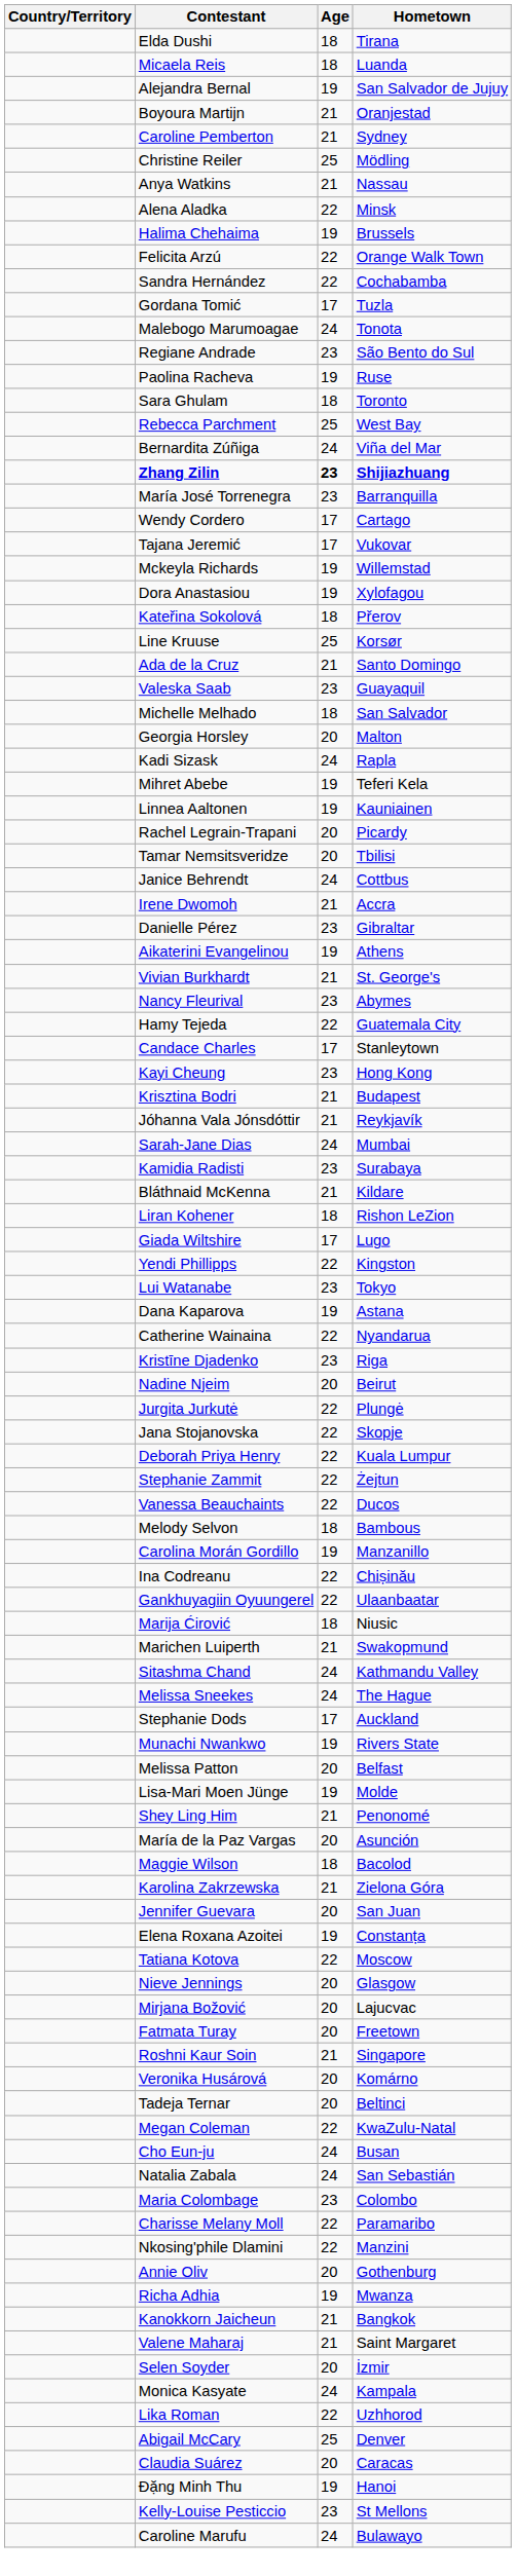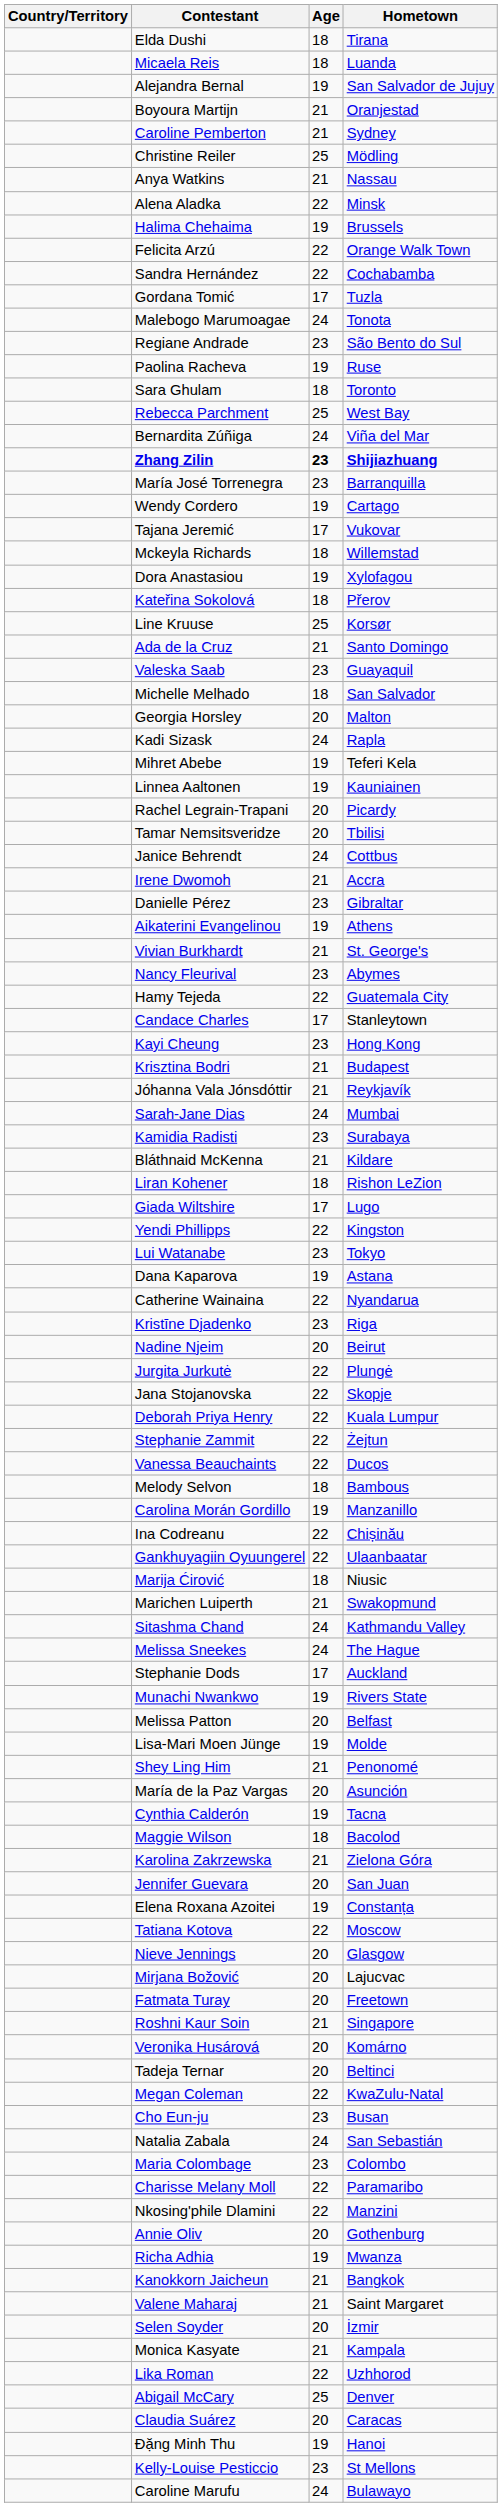 <table class="wikitable sortable" style="font-size:95%;">
 <tr>
 <th>Country/Territory</th>
 <th>Contestant</th>
 <th>Age</th>
 <th>Hometown</th>
 </tr>
 <tr>
 <td><strong></strong></td>
 <td>Elda Dushi</td>
 <td>18</td>
 <td><a href='#'>Tirana</a></td>
 </tr>
 <tr>
 <td><strong></strong></td>
 <td><a href='#'>Micaela Reis</a></td>
 <td>18</td>
 <td><a href='#'>Luanda</a></td>
 </tr>
 <tr>
 <td><strong></strong></td>
 <td>Alejandra Bernal</td>
 <td>19</td>
 <td><a href='#'>San Salvador de Jujuy</a></td>
 </tr>
 <tr>
 <td><strong></strong></td>
 <td>Boyoura Martijn</td>
 <td>21</td>
 <td><a href='#'>Oranjestad</a></td>
 </tr>
 <tr>
 <td><strong></strong></td>
 <td><a href='#'>Caroline Pemberton</a></td>
 <td>21</td>
 <td><a href='#'>Sydney</a></td>
 </tr>
 <tr>
 <td><strong></strong></td>
 <td>Christine Reiler</td>
 <td>25</td>
 <td><a href='#'>Mödling</a></td>
 </tr>
 <tr>
 <td><strong></strong></td>
 <td>Anya Watkins</td>
 <td>21</td>
 <td><a href='#'>Nassau</a></td>
 </tr>
 <tr>
 <td><strong></strong></td>
 <td>Alena Aladka</td>
 <td>22</td>
 <td><a href='#'>Minsk</a></td>
 </tr>
 <tr>
 <td><strong></strong></td>
 <td><a href='#'>Halima Chehaima</a></td>
 <td>19</td>
 <td><a href='#'>Brussels</a></td>
 </tr>
 <tr>
 <td><strong></strong></td>
 <td>Felicita Arzú</td>
 <td>22</td>
 <td><a href='#'>Orange Walk Town</a></td>
 </tr>
 <tr>
 <td><strong></strong></td>
 <td>Sandra Hernández</td>
 <td>22</td>
 <td><a href='#'>Cochabamba</a></td>
 </tr>
 <tr>
 <td><strong></strong></td>
 <td>Gordana Tomić</td>
 <td>17</td>
 <td><a href='#'>Tuzla</a></td>
 </tr>
 <tr>
 <td><strong></strong></td>
 <td>Malebogo Marumoagae</td>
 <td>24</td>
 <td><a href='#'>Tonota</a></td>
 </tr>
 <tr>
 <td><strong></strong></td>
 <td>Regiane Andrade</td>
 <td>23</td>
 <td><a href='#'>São Bento do Sul</a></td>
 </tr>
 <tr>
 <td><strong></strong></td>
 <td>Paolina Racheva</td>
 <td>19</td>
 <td><a href='#'>Ruse</a></td>
 </tr>
 <tr>
 <td><strong></strong></td>
 <td>Sara Ghulam</td>
 <td>18</td>
 <td><a href='#'>Toronto</a></td>
 </tr>
 <tr>
 <td><strong></strong></td>
 <td><a href='#'>Rebecca Parchment</a></td>
 <td>25</td>
 <td><a href='#'>West Bay</a></td>
 </tr>
 <tr>
 <td><strong></strong></td>
 <td>Bernardita Zúñiga</td>
 <td>24</td>
 <td><a href='#'>Viña del Mar</a></td>
 </tr>
 <tr>
 <td><strong></strong></td>
 <td><strong><a href='#'>Zhang Zilin</a></strong></td>
 <td><strong>23</strong></td>
 <td><strong><a href='#'>Shijiazhuang</a></strong></td>
 </tr>
 <tr>
 <td><strong></strong></td>
 <td>María José Torrenegra</td>
 <td>23</td>
 <td><a href='#'>Barranquilla</a></td>
 </tr>
 <tr>
 <td><strong></strong></td>
 <td>Wendy Cordero</td>
-<td>17</td>
+<td>19</td>
 <td><a href='#'>Cartago</a></td>
 </tr>
 <tr>
 <td><strong></strong></td>
 <td>Tajana Jeremić</td>
 <td>17</td>
 <td><a href='#'>Vukovar</a></td>
 </tr>
 <tr>
 <td><strong></strong></td>
 <td>Mckeyla Richards</td>
-<td>19</td>
+<td>18</td>
 <td><a href='#'>Willemstad</a></td>
 </tr>
 <tr>
 <td><strong></strong></td>
 <td>Dora Anastasiou</td>
 <td>19</td>
 <td><a href='#'>Xylofagou</a></td>
 </tr>
 <tr>
 <td><strong></strong></td>
 <td><a href='#'>Kateřina Sokolová</a></td>
 <td>18</td>
 <td><a href='#'>Přerov</a></td>
 </tr>
 <tr>
 <td><strong></strong></td>
 <td>Line Kruuse</td>
 <td>25</td>
 <td><a href='#'>Korsør</a></td>
 </tr>
 <tr>
 <td><strong></strong></td>
 <td><a href='#'>Ada de la Cruz</a></td>
 <td>21</td>
 <td><a href='#'>Santo Domingo</a></td>
 </tr>
 <tr>
 <td><strong></strong></td>
 <td><a href='#'>Valeska Saab</a></td>
 <td>23</td>
 <td><a href='#'>Guayaquil</a></td>
 </tr>
 <tr>
 <td><strong></strong></td>
 <td>Michelle Melhado</td>
 <td>18</td>
 <td><a href='#'>San Salvador</a></td>
 </tr>
 <tr>
 <td><strong></strong></td>
 <td>Georgia Horsley</td>
 <td>20</td>
 <td><a href='#'>Malton</a></td>
 </tr>
 <tr>
 <td><strong></strong></td>
 <td>Kadi Sizask</td>
 <td>24</td>
 <td><a href='#'>Rapla</a></td>
 </tr>
 <tr>
 <td><strong></strong></td>
 <td>Mihret Abebe</td>
 <td>19</td>
 <td>Teferi Kela</td>
 </tr>
 <tr>
 <td><strong></strong></td>
 <td>Linnea Aaltonen</td>
 <td>19</td>
 <td><a href='#'>Kauniainen</a></td>
 </tr>
 <tr>
 <td><strong></strong></td>
 <td>Rachel Legrain-Trapani</td>
 <td>20</td>
 <td><a href='#'>Picardy</a></td>
 </tr>
 <tr>
 <td><strong></strong></td>
 <td>Tamar Nemsitsveridze</td>
 <td>20</td>
 <td><a href='#'>Tbilisi</a></td>
 </tr>
 <tr>
 <td><strong></strong></td>
 <td>Janice Behrendt</td>
 <td>24</td>
 <td><a href='#'>Cottbus</a></td>
 </tr>
 <tr>
 <td><strong></strong></td>
 <td><a href='#'>Irene Dwomoh</a></td>
 <td>21</td>
 <td><a href='#'>Accra</a></td>
 </tr>
 <tr>
 <td><strong></strong></td>
 <td>Danielle Pérez</td>
 <td>23</td>
 <td><a href='#'>Gibraltar</a></td>
 </tr>
 <tr>
 <td><strong></strong></td>
 <td><a href='#'>Aikaterini Evangelinou</a></td>
 <td>19</td>
 <td><a href='#'>Athens</a></td>
 </tr>
 <tr>
 <td><strong></strong></td>
 <td><a href='#'>Vivian Burkhardt</a></td>
 <td>21</td>
 <td><a href='#'>St. George's</a></td>
 </tr>
 <tr>
 <td><strong></strong></td>
 <td><a href='#'>Nancy Fleurival</a></td>
 <td>23</td>
 <td><a href='#'>Abymes</a></td>
 </tr>
 <tr>
 <td><strong></strong></td>
 <td>Hamy Tejeda</td>
 <td>22</td>
 <td><a href='#'>Guatemala City</a></td>
 </tr>
 <tr>
 <td><strong></strong></td>
 <td><a href='#'>Candace Charles</a></td>
 <td>17</td>
 <td>Stanleytown</td>
 </tr>
 <tr>
 <td><strong></strong></td>
 <td><a href='#'>Kayi Cheung</a></td>
 <td>23</td>
 <td><a href='#'>Hong Kong</a></td>
 </tr>
 <tr>
 <td><strong></strong></td>
 <td><a href='#'>Krisztina Bodri</a></td>
 <td>21</td>
 <td><a href='#'>Budapest</a></td>
 </tr>
 <tr>
 <td><strong></strong></td>
 <td>Jóhanna Vala Jónsdóttir</td>
 <td>21</td>
 <td><a href='#'>Reykjavík</a></td>
 </tr>
 <tr>
 <td><strong></strong></td>
 <td><a href='#'>Sarah-Jane Dias</a></td>
 <td>24</td>
 <td><a href='#'>Mumbai</a></td>
 </tr>
 <tr>
 <td><strong></strong></td>
 <td><a href='#'>Kamidia Radisti</a></td>
 <td>23</td>
 <td><a href='#'>Surabaya</a></td>
 </tr>
 <tr>
 <td><strong></strong></td>
 <td>Bláthnaid McKenna</td>
 <td>21</td>
 <td><a href='#'>Kildare</a></td>
 </tr>
 <tr>
 <td><strong></strong></td>
 <td><a href='#'>Liran Kohener</a></td>
 <td>18</td>
 <td><a href='#'>Rishon LeZion</a></td>
 </tr>
 <tr>
 <td><strong></strong></td>
 <td><a href='#'>Giada Wiltshire</a></td>
 <td>17</td>
 <td><a href='#'>Lugo</a></td>
 </tr>
 <tr>
 <td><strong></strong></td>
 <td><a href='#'>Yendi Phillipps</a></td>
 <td>22</td>
 <td><a href='#'>Kingston</a></td>
 </tr>
 <tr>
 <td><strong></strong></td>
 <td><a href='#'>Lui Watanabe</a></td>
 <td>23</td>
 <td><a href='#'>Tokyo</a></td>
 </tr>
 <tr>
 <td><strong></strong></td>
 <td>Dana Kaparova</td>
 <td>19</td>
 <td><a href='#'>Astana</a></td>
 </tr>
 <tr>
 <td><strong></strong></td>
 <td>Catherine Wainaina</td>
 <td>22</td>
 <td><a href='#'>Nyandarua</a></td>
 </tr>
 <tr>
 <td><strong></strong></td>
 <td><a href='#'>Kristīne Djadenko</a></td>
 <td>23</td>
 <td><a href='#'>Riga</a></td>
 </tr>
 <tr>
 <td><strong></strong></td>
 <td><a href='#'>Nadine Njeim</a></td>
 <td>20</td>
 <td><a href='#'>Beirut</a></td>
 </tr>
 <tr>
 <td><strong></strong></td>
 <td><a href='#'>Jurgita Jurkutė</a></td>
 <td>22</td>
 <td><a href='#'>Plungė</a></td>
 </tr>
 <tr>
 <td><strong></strong></td>
 <td>Jana Stojanovska</td>
 <td>22</td>
 <td><a href='#'>Skopje</a></td>
 </tr>
 <tr>
 <td><strong></strong></td>
 <td><a href='#'>Deborah Priya Henry</a></td>
 <td>22</td>
 <td><a href='#'>Kuala Lumpur</a></td>
 </tr>
 <tr>
 <td><strong></strong></td>
 <td><a href='#'>Stephanie Zammit</a></td>
 <td>22</td>
 <td><a href='#'>Żejtun</a></td>
 </tr>
 <tr>
 <td><strong></strong></td>
 <td><a href='#'>Vanessa Beauchaints</a></td>
 <td>22</td>
 <td><a href='#'>Ducos</a></td>
 </tr>
 <tr>
 <td><strong></strong></td>
 <td>Melody Selvon</td>
 <td>18</td>
 <td><a href='#'>Bambous</a></td>
 </tr>
 <tr>
 <td><strong></strong></td>
 <td><a href='#'>Carolina Morán Gordillo</a></td>
 <td>19</td>
 <td><a href='#'>Manzanillo</a></td>
 </tr>
 <tr>
 <td><strong></strong></td>
 <td>Ina Codreanu</td>
 <td>22</td>
 <td><a href='#'>Chișinău</a></td>
 </tr>
 <tr>
 <td><strong></strong></td>
 <td><a href='#'>Gankhuyagiin Oyuungerel</a></td>
 <td>22</td>
 <td><a href='#'>Ulaanbaatar</a></td>
 </tr>
 <tr>
 <td><strong></strong></td>
 <td><a href='#'>Marija Ćirović</a></td>
 <td>18</td>
 <td>Niusic</td>
 </tr>
 <tr>
 <td><strong></strong></td>
 <td>Marichen Luiperth</td>
 <td>21</td>
 <td><a href='#'>Swakopmund</a></td>
 </tr>
 <tr>
 <td><strong></strong></td>
 <td><a href='#'>Sitashma Chand</a></td>
 <td>24</td>
 <td><a href='#'>Kathmandu Valley</a></td>
 </tr>
 <tr>
 <td><strong></strong></td>
 <td><a href='#'>Melissa Sneekes</a></td>
 <td>24</td>
 <td><a href='#'>The Hague</a></td>
 </tr>
 <tr>
 <td><strong></strong></td>
 <td>Stephanie Dods</td>
 <td>17</td>
 <td><a href='#'>Auckland</a></td>
 </tr>
 <tr>
 <td><strong></strong></td>
 <td><a href='#'>Munachi Nwankwo</a></td>
 <td>19</td>
 <td><a href='#'>Rivers State</a></td>
 </tr>
 <tr>
 <td><strong></strong></td>
 <td>Melissa Patton</td>
 <td>20</td>
 <td><a href='#'>Belfast</a></td>
 </tr>
 <tr>
 <td><strong></strong></td>
 <td>Lisa-Mari Moen Jünge</td>
 <td>19</td>
 <td><a href='#'>Molde</a></td>
 </tr>
 <tr>
 <td><strong></strong></td>
 <td><a href='#'>Shey Ling Him</a></td>
 <td>21</td>
 <td><a href='#'>Penonomé</a></td>
 </tr>
 <tr>
 <td><strong></strong></td>
 <td>María de la Paz Vargas</td>
 <td>20</td>
 <td><a href='#'>Asunción</a></td>
 </tr>
 <tr>
 <td><strong></strong></td>
+<td><a href='#'>Cynthia Calderón</a></td>
+<td>19</td>
+<td><a href='#'>Tacna</a></td>
+</tr>
+<tr>
+<td><strong></strong></td>
 <td><a href='#'>Maggie Wilson</a></td>
 <td>18</td>
 <td><a href='#'>Bacolod</a></td>
 </tr>
 <tr>
 <td><strong></strong></td>
 <td><a href='#'>Karolina Zakrzewska</a></td>
 <td>21</td>
 <td><a href='#'>Zielona Góra</a></td>
 </tr>
 <tr>
 <td><strong></strong></td>
 <td><a href='#'>Jennifer Guevara</a></td>
 <td>20</td>
 <td><a href='#'>San Juan</a></td>
 </tr>
 <tr>
 <td><strong></strong></td>
 <td>Elena Roxana Azoitei</td>
 <td>19</td>
 <td><a href='#'>Constanța</a></td>
 </tr>
 <tr>
 <td><strong></strong></td>
 <td><a href='#'>Tatiana Kotova</a></td>
 <td>22</td>
 <td><a href='#'>Moscow</a></td>
 </tr>
 <tr>
 <td><strong></strong></td>
 <td><a href='#'>Nieve Jennings</a></td>
 <td>20</td>
 <td><a href='#'>Glasgow</a></td>
 </tr>
 <tr>
 <td><strong></strong></td>
 <td><a href='#'>Mirjana Božović</a></td>
 <td>20</td>
 <td>Lajucvac</td>
 </tr>
 <tr>
 <td><strong></strong></td>
 <td><a href='#'>Fatmata Turay</a></td>
 <td>20</td>
 <td><a href='#'>Freetown</a></td>
 </tr>
 <tr>
 <td><strong></strong></td>
 <td><a href='#'>Roshni Kaur Soin</a></td>
 <td>21</td>
 <td><a href='#'>Singapore</a></td>
 </tr>
 <tr>
 <td><strong></strong></td>
 <td><a href='#'>Veronika Husárová</a></td>
 <td>20</td>
 <td><a href='#'>Komárno</a></td>
 </tr>
 <tr>
 <td><strong></strong></td>
 <td>Tadeja Ternar</td>
 <td>20</td>
 <td><a href='#'>Beltinci</a></td>
 </tr>
 <tr>
 <td><strong></strong></td>
 <td><a href='#'>Megan Coleman</a></td>
 <td>22</td>
 <td><a href='#'>KwaZulu-Natal</a></td>
 </tr>
 <tr>
 <td><strong></strong></td>
 <td><a href='#'>Cho Eun-ju</a></td>
-<td>24</td>
+<td>23</td>
 <td><a href='#'>Busan</a></td>
 </tr>
 <tr>
 <td><strong></strong></td>
 <td>Natalia Zabala</td>
 <td>24</td>
 <td><a href='#'>San Sebastián</a></td>
 </tr>
 <tr>
 <td><strong></strong></td>
 <td><a href='#'>Maria Colombage</a></td>
 <td>23</td>
 <td><a href='#'>Colombo</a></td>
 </tr>
 <tr>
 <td><strong></strong></td>
 <td><a href='#'>Charisse Melany Moll</a></td>
 <td>22</td>
 <td><a href='#'>Paramaribo</a></td>
 </tr>
 <tr>
 <td><strong></strong></td>
 <td>Nkosing'phile Dlamini</td>
 <td>22</td>
 <td><a href='#'>Manzini</a></td>
 </tr>
 <tr>
 <td><strong></strong></td>
 <td><a href='#'>Annie Oliv</a></td>
 <td>20</td>
 <td><a href='#'>Gothenburg</a></td>
 </tr>
 <tr>
 <td><strong></strong></td>
 <td><a href='#'>Richa Adhia</a></td>
 <td>19</td>
 <td><a href='#'>Mwanza</a></td>
 </tr>
 <tr>
 <td><strong></strong></td>
 <td><a href='#'>Kanokkorn Jaicheun</a></td>
 <td>21</td>
 <td><a href='#'>Bangkok</a></td>
 </tr>
 <tr>
 <td><strong></strong></td>
 <td><a href='#'>Valene Maharaj</a></td>
 <td>21</td>
 <td>Saint Margaret</td>
 </tr>
 <tr>
 <td><strong></strong></td>
 <td><a href='#'>Selen Soyder</a></td>
 <td>20</td>
 <td><a href='#'>İzmir</a></td>
 </tr>
 <tr>
 <td><strong></strong></td>
 <td>Monica Kasyate</td>
-<td>24</td>
+<td>21</td>
 <td><a href='#'>Kampala</a></td>
 </tr>
 <tr>
 <td><strong></strong></td>
 <td><a href='#'>Lika Roman</a></td>
 <td>22</td>
 <td><a href='#'>Uzhhorod</a></td>
 </tr>
 <tr>
 <td><strong></strong></td>
 <td><a href='#'>Abigail McCary</a></td>
 <td>25</td>
 <td><a href='#'>Denver</a></td>
 </tr>
 <tr>
 <td><strong></strong></td>
 <td><a href='#'>Claudia Suárez</a></td>
 <td>20</td>
 <td><a href='#'>Caracas</a></td>
 </tr>
 <tr>
 <td><strong></strong></td>
 <td>Đặng Minh Thu</td>
 <td>19</td>
 <td><a href='#'>Hanoi</a></td>
 </tr>
 <tr>
 <td><strong></strong></td>
 <td><a href='#'>Kelly-Louise Pesticcio</a></td>
 <td>23</td>
 <td><a href='#'>St Mellons</a></td>
 </tr>
 <tr>
 <td><strong></strong></td>
 <td>Caroline Marufu</td>
 <td>24</td>
 <td><a href='#'>Bulawayo</a></td>
 </tr>
 </table>
